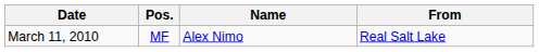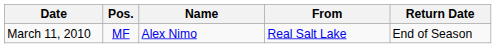 <table class="wikitable" style="font-size: 95%;">
 <tr>
 <th width="150">Date</th>
 <th width="40">Pos.</th>
 <th width="200">Name</th>
 <th width="200">From</th>
+<th width="150">Return Date</th>
 </tr>
 <tr>
 <td>March 11, 2010</td>
 <td style="text-align: center;"><a href='#'>MF</a></td>
 <td> <a href='#'>Alex Nimo</a></td>
 <td> <a href='#'>Real Salt Lake</a></td>
+<td>End of Season</td>
 </tr>
 </table>
